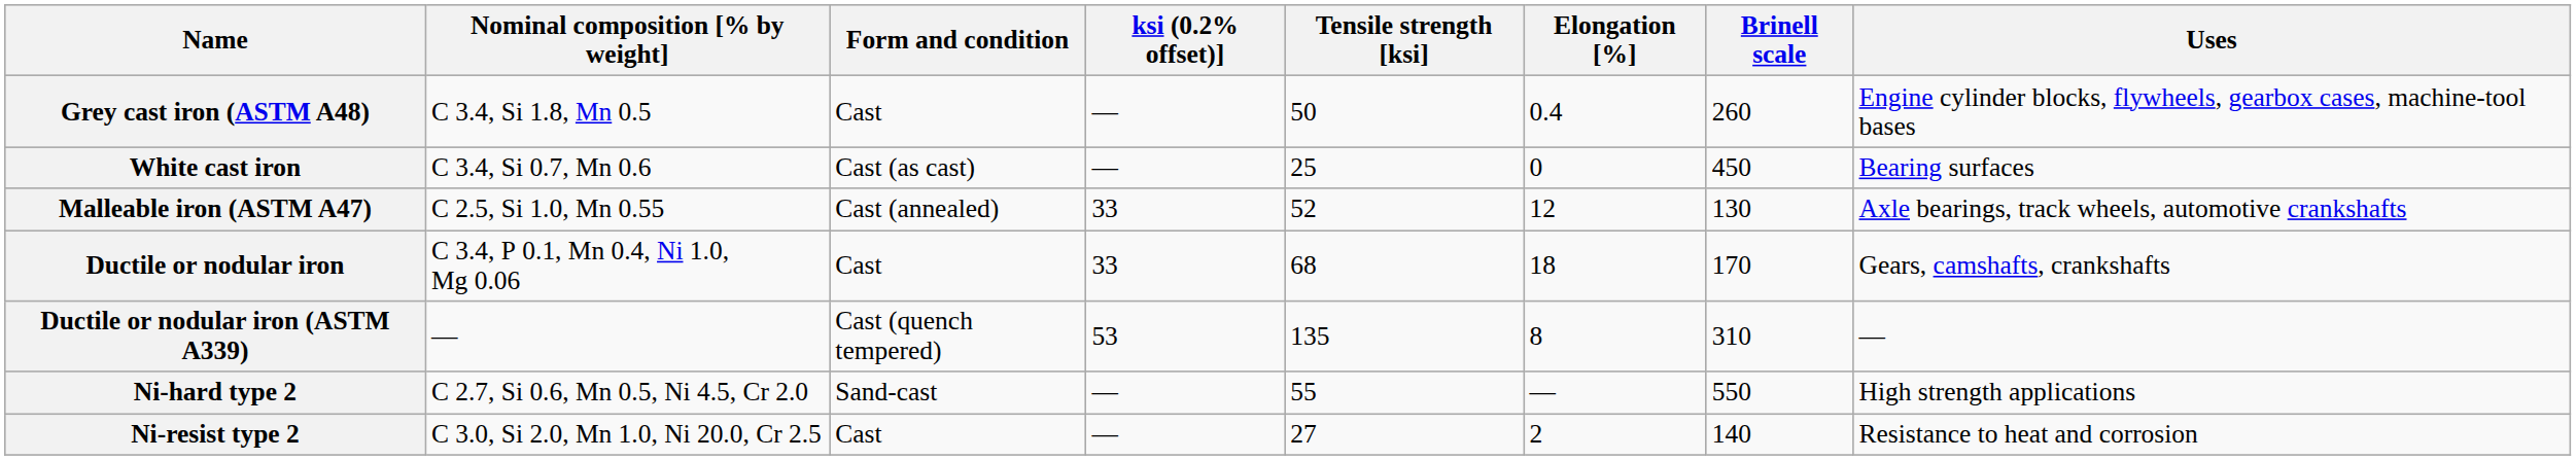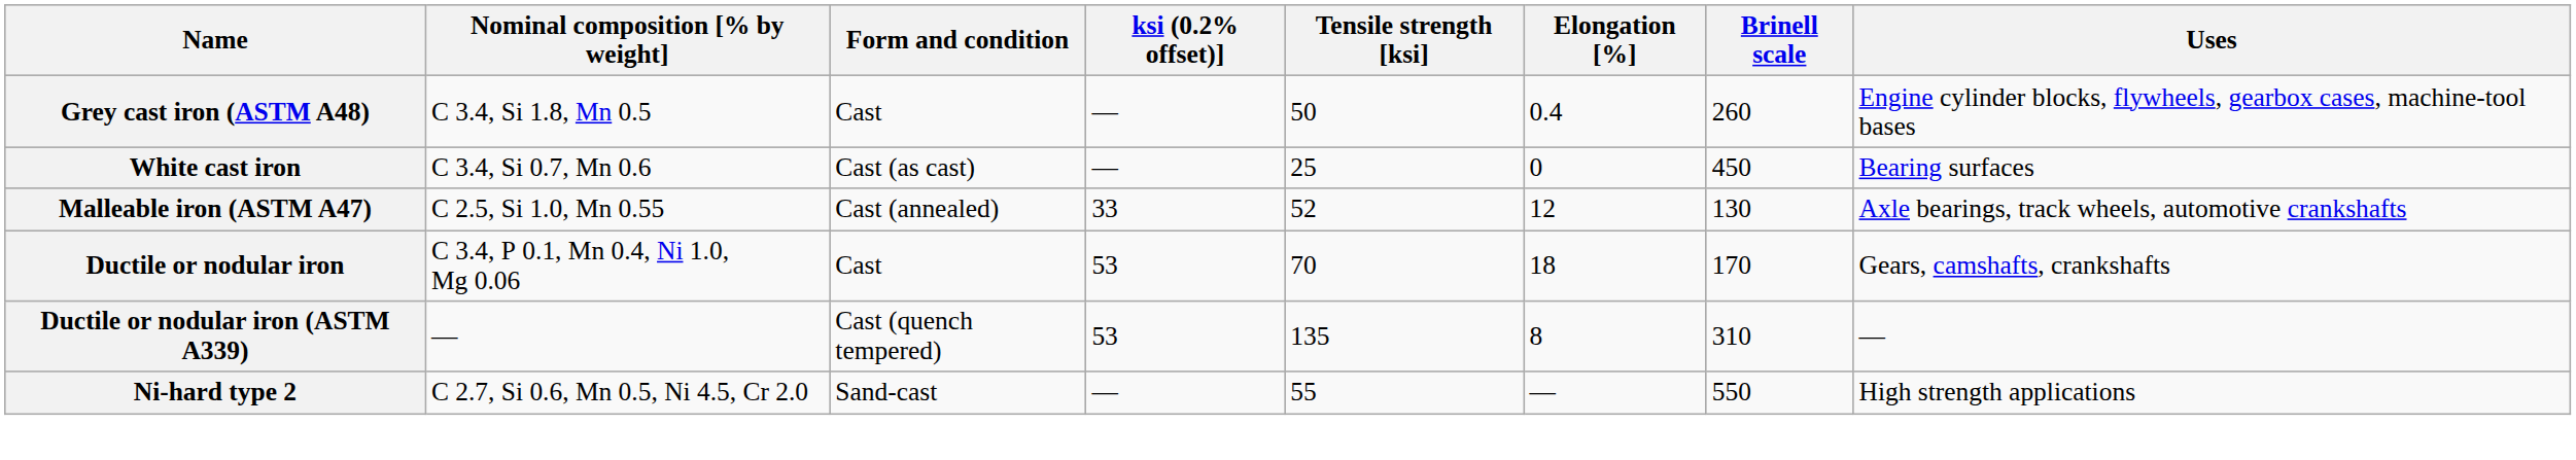 <table class="wikitable">
 <tr>
 <th>Name</th>
 <th>Nominal composition [% by weight]</th>
 <th>Form and condition</th>
 <th><a href='#'>ksi</a> (0.2% offset)]</th>
 <th>Tensile strength [ksi]</th>
 <th>Elongation [%]</th>
 <th><a href='#'>Brinell scale</a></th>
 <th>Uses</th>
 </tr>
 <tr>
 <th>Grey cast iron (<a href='#'>ASTM</a> A48)</th>
 <td>C 3.4, Si 1.8, <a href='#'>Mn</a> 0.5</td>
 <td>Cast</td>
 <td>—</td>
 <td>50</td>
 <td>0.4</td>
 <td>260</td>
 <td><a href='#'>Engine</a> cylinder blocks, <a href='#'>flywheels</a>, <a href='#'>gearbox cases</a>, machine-tool bases</td>
 </tr>
 <tr>
 <th>White cast iron</th>
 <td>C 3.4, Si 0.7, Mn 0.6</td>
 <td>Cast (as cast)</td>
 <td>—</td>
 <td>25</td>
 <td>0</td>
 <td>450</td>
 <td><a href='#'>Bearing</a> surfaces</td>
 </tr>
 <tr>
 <th>Malleable iron (ASTM A47)</th>
 <td>C 2.5, Si 1.0, Mn 0.55</td>
 <td>Cast (annealed)</td>
 <td>33</td>
 <td>52</td>
 <td>12</td>
 <td>130</td>
 <td><a href='#'>Axle</a> bearings, track wheels, automotive <a href='#'>crankshafts</a></td>
 </tr>
 <tr>
 <th>Ductile or nodular iron</th>
 <td>C 3.4, P 0.1, Mn 0.4, <a href='#'>Ni</a> 1.0, Mg 0.06</td>
 <td>Cast</td>
-<td>33</td>
-<td>68</td>
+<td>53</td>
+<td>70</td>
 <td>18</td>
 <td>170</td>
 <td>Gears, <a href='#'>camshafts</a>, crankshafts</td>
 </tr>
 <tr>
 <th>Ductile or nodular iron (ASTM A339)</th>
 <td>—</td>
 <td>Cast (quench tempered)</td>
 <td>53</td>
 <td>135</td>
 <td>8</td>
 <td>310</td>
 <td>—</td>
 </tr>
 <tr>
 <th>Ni-hard type 2</th>
 <td>C 2.7, Si 0.6, Mn 0.5, Ni 4.5, Cr 2.0</td>
 <td>Sand-cast</td>
 <td>—</td>
 <td>55</td>
 <td>—</td>
 <td>550</td>
 <td>High strength applications</td>
 </tr>
-<tr>
-<th>Ni-resist type 2</th>
-<td>C 3.0, Si 2.0, Mn 1.0, Ni 20.0, Cr 2.5</td>
-<td>Cast</td>
-<td>—</td>
-<td>27</td>
-<td>2</td>
-<td>140</td>
-<td>Resistance to heat and corrosion</td>
-</tr>
 </table>
